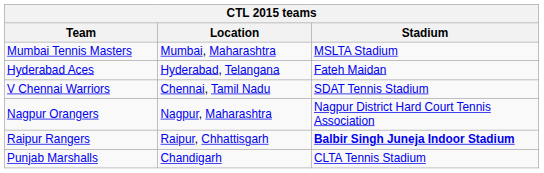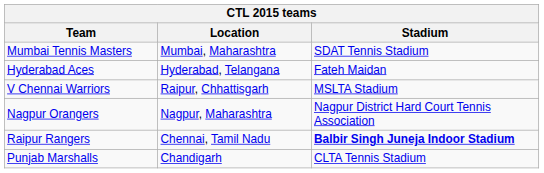 <table class="wikitable sortable" text-align:"left">
 <tr>
 <th colspan="7">CTL 2015 teams</th>
 </tr>
 <tr>
 <th width=200>Team</th>
 <th width=200>Location</th>
 <th width=300>Stadium</th>
 </tr>
 <tr>
 <td><a href='#'>Mumbai Tennis Masters</a></td>
 <td><a href='#'>Mumbai</a>, <a href='#'>Maharashtra</a></td>
-<td><a href='#'>MSLTA Stadium</a></td>
+<td><a href='#'>SDAT Tennis Stadium</a></td>
 </tr>
 <tr>
 <td><a href='#'>Hyderabad Aces</a></td>
 <td><a href='#'>Hyderabad</a>, <a href='#'>Telangana</a></td>
 <td><a href='#'>Fateh Maidan</a></td>
 </tr>
 <tr>
 <td><a href='#'>V Chennai Warriors</a></td>
-<td><a href='#'>Chennai</a>, <a href='#'>Tamil Nadu</a></td>
-<td><a href='#'>SDAT Tennis Stadium</a></td>
+<td><a href='#'>Raipur</a>, <a href='#'>Chhattisgarh</a></td>
+<td><a href='#'>MSLTA Stadium</a></td>
 </tr>
 <tr>
 <td><a href='#'>Nagpur Orangers </a></td>
 <td><a href='#'>Nagpur</a>, <a href='#'>Maharashtra</a></td>
 <td><a href='#'>Nagpur District Hard Court Tennis Association</a></td>
 </tr>
 <tr>
 <td><a href='#'>Raipur Rangers</a></td>
-<td><a href='#'>Raipur</a>, <a href='#'>Chhattisgarh</a></td>
+<td><a href='#'>Chennai</a>, <a href='#'>Tamil Nadu</a></td>
 <td><strong><a href='#'>Balbir Singh Juneja Indoor Stadium</a></strong></td>
 </tr>
 <tr>
 <td><a href='#'>Punjab Marshalls</a></td>
 <td><a href='#'>Chandigarh</a></td>
 <td><a href='#'>CLTA Tennis Stadium</a></td>
 </tr>
 </table>
